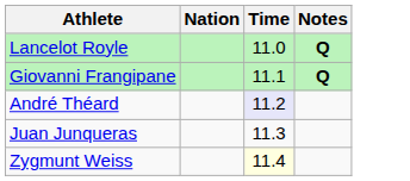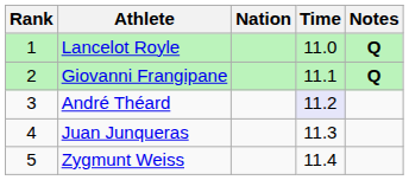 <table class="wikitable sortable" style="text-align:center">
 <tr>
+<th>Rank</th>
 <th>Athlete</th>
 <th>Nation</th>
 <th>Time</th>
 <th>Notes</th>
 </tr>
 <tr bgcolor=bbf3bb>
+<td>1</td>
 <td align="left"><a href='#'>Lancelot Royle</a></td>
 <td align="left"></td>
 <td>11.0</td>
 <td><strong>Q</strong></td>
 </tr>
 <tr bgcolor=bbf3bb>
+<td>2</td>
 <td align="left"><a href='#'>Giovanni Frangipane</a></td>
 <td align="left"></td>
 <td>11.1</td>
 <td><strong>Q</strong></td>
 </tr>
 <tr>
+<td>3</td>
 <td align="left"><a href='#'>André Théard</a></td>
 <td align="left"></td>
 <td style="background: lavender;">11.2</td>
 <td></td>
 </tr>
 <tr>
+<td>4</td>
 <td align="left"><a href='#'>Juan Junqueras</a></td>
 <td align="left"></td>
 <td>11.3</td>
 <td></td>
 </tr>
 <tr>
+<td>5</td>
 <td align="left"><a href='#'>Zygmunt Weiss</a></td>
 <td align="left"></td>
-<td style="background: lightyellow;">11.4</td>
+<td>11.4</td>
 <td></td>
 </tr>
 </table>
